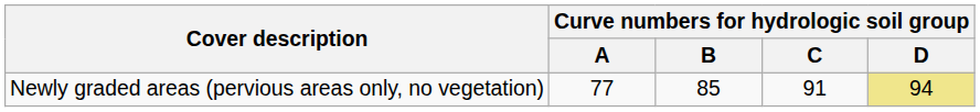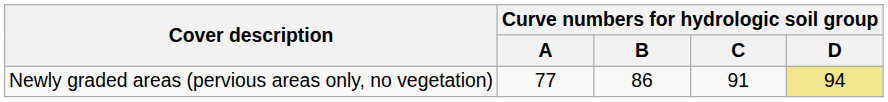 <table class="wikitable">
 <tr>
 <th rowspan="2">Cover description</th>
 <th colspan="4">Curve numbers for hydrologic soil group</th>
 </tr>
 <tr>
 <th>A</th>
 <th>B</th>
 <th>C</th>
 <th>D</th>
 </tr>
 <tr>
 <td>Newly graded areas (pervious areas only, no vegetation)</td>
 <td align="center">77</td>
-<td align="center">85</td>
+<td align="center">86</td>
 <td align="center">91</td>
 <td align="center" style="background: khaki;">94</td>
 </tr>
 </table>
